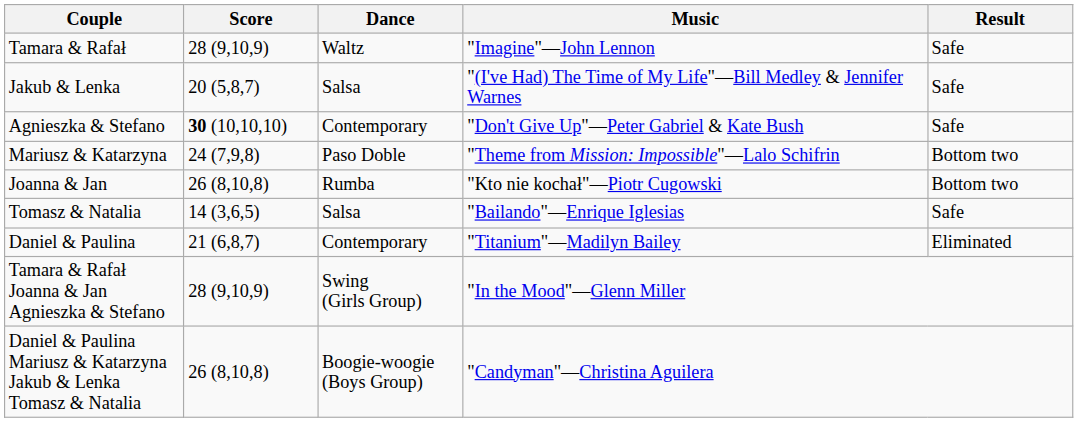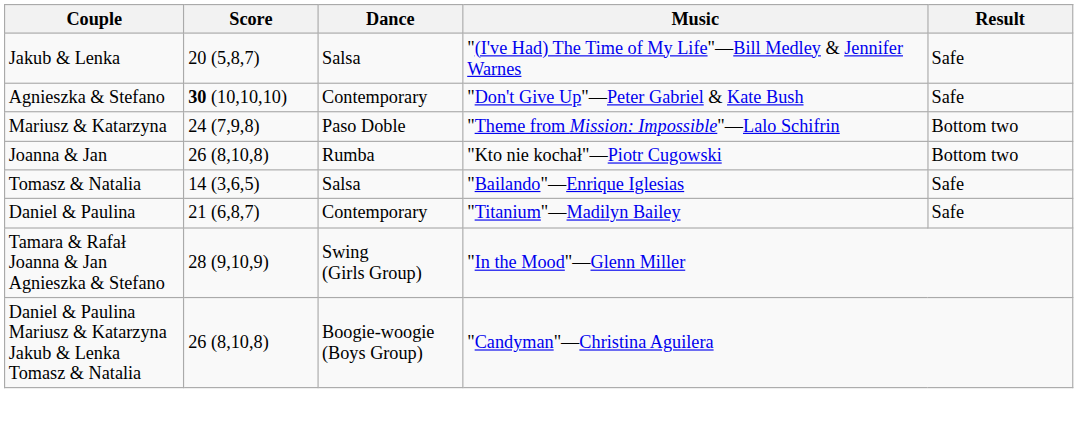 <table class="wikitable">
 <tr>
 <th style="width:150px;">Couple</th>
 <th style="width:110px;">Score</th>
 <th style="width:120px;">Dance</th>
 <th style="width:400px;">Music</th>
 <th style="width:120px;">Result</th>
-</tr>
-<tr>
-<td>Tamara & Rafał</td>
-<td>28 (9,10,9)</td>
-<td>Waltz</td>
-<td>"<a href='#'>Imagine</a>"—<a href='#'>John Lennon</a></td>
-<td>Safe</td>
 </tr>
 <tr>
 <td>Jakub & Lenka</td>
 <td>20 (5,8,7)</td>
 <td>Salsa</td>
 <td>"<a href='#'>(I've Had) The Time of My Life</a>"—<a href='#'>Bill Medley</a> & <a href='#'>Jennifer Warnes</a></td>
 <td>Safe</td>
 </tr>
 <tr>
 <td>Agnieszka & Stefano</td>
 <td><strong>30</strong> (10,10,10)</td>
 <td>Contemporary</td>
 <td>"<a href='#'>Don't Give Up</a>"—<a href='#'>Peter Gabriel</a> & <a href='#'>Kate Bush</a></td>
 <td>Safe</td>
 </tr>
 <tr>
 <td>Mariusz & Katarzyna</td>
 <td>24 (7,9,8)</td>
 <td>Paso Doble</td>
 <td>"<a href='#'>Theme from <em>Mission: Impossible</em></a>"—<a href='#'>Lalo Schifrin</a></td>
 <td>Bottom two</td>
 </tr>
 <tr>
 <td>Joanna & Jan</td>
 <td>26 (8,10,8)</td>
 <td>Rumba</td>
 <td>"Kto nie kochał"—<a href='#'>Piotr Cugowski</a></td>
 <td>Bottom two</td>
 </tr>
 <tr>
 <td>Tomasz & Natalia</td>
 <td>14 (3,6,5)</td>
 <td>Salsa</td>
 <td>"<a href='#'>Bailando</a>"—<a href='#'>Enrique Iglesias</a></td>
 <td>Safe</td>
 </tr>
 <tr>
 <td>Daniel & Paulina</td>
 <td>21 (6,8,7)</td>
 <td>Contemporary</td>
 <td>"<a href='#'>Titanium</a>"—<a href='#'>Madilyn Bailey</a></td>
-<td>Eliminated</td>
+<td>Safe</td>
 </tr>
 <tr>
 <td>Tamara & Rafał<br>Joanna & Jan<br>Agnieszka & Stefano</td>
 <td>28 (9,10,9)</td>
 <td>Swing<br>(Girls Group)</td>
 <td colspan="2">"<a href='#'>In the Mood</a>"—<a href='#'>Glenn Miller</a></td>
 </tr>
 <tr>
 <td>Daniel & Paulina<br>Mariusz & Katarzyna<br>Jakub & Lenka<br>Tomasz & Natalia</td>
 <td>26 (8,10,8)</td>
 <td>Boogie-woogie<br>(Boys Group)</td>
 <td colspan="2">"<a href='#'>Candyman</a>"—<a href='#'>Christina Aguilera</a></td>
 </tr>
 </table>
